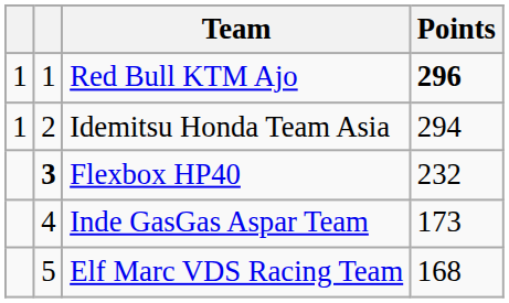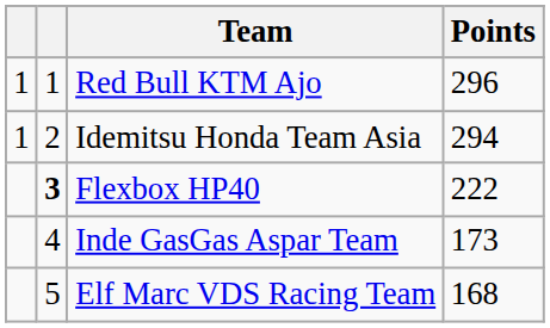 <table class="wikitable" style="font-size: 85%;">
 <tr>
 <th></th>
 <th></th>
 <th>Team</th>
 <th>Points</th>
 </tr>
 <tr>
 <td> 1</td>
 <td align=center>1</td>
 <td> <a href='#'>Red Bull KTM Ajo</a></td>
-<td align=left><strong>296</strong></td>
+<td align=left>296</td>
 </tr>
 <tr>
 <td> 1</td>
 <td align=center>2</td>
 <td> Idemitsu Honda Team Asia</td>
 <td align=left>294</td>
 </tr>
 <tr>
 <td></td>
 <td align=center><strong>3</strong></td>
 <td> <a href='#'>Flexbox HP40</a></td>
-<td align=left>232</td>
+<td align=left>222</td>
 </tr>
 <tr>
 <td></td>
 <td align=center>4</td>
 <td> <a href='#'>Inde GasGas Aspar Team</a></td>
 <td align=left>173</td>
 </tr>
 <tr>
 <td></td>
 <td align=center>5</td>
 <td> <a href='#'>Elf Marc VDS Racing Team</a></td>
 <td align=left>168</td>
 </tr>
 </table>
